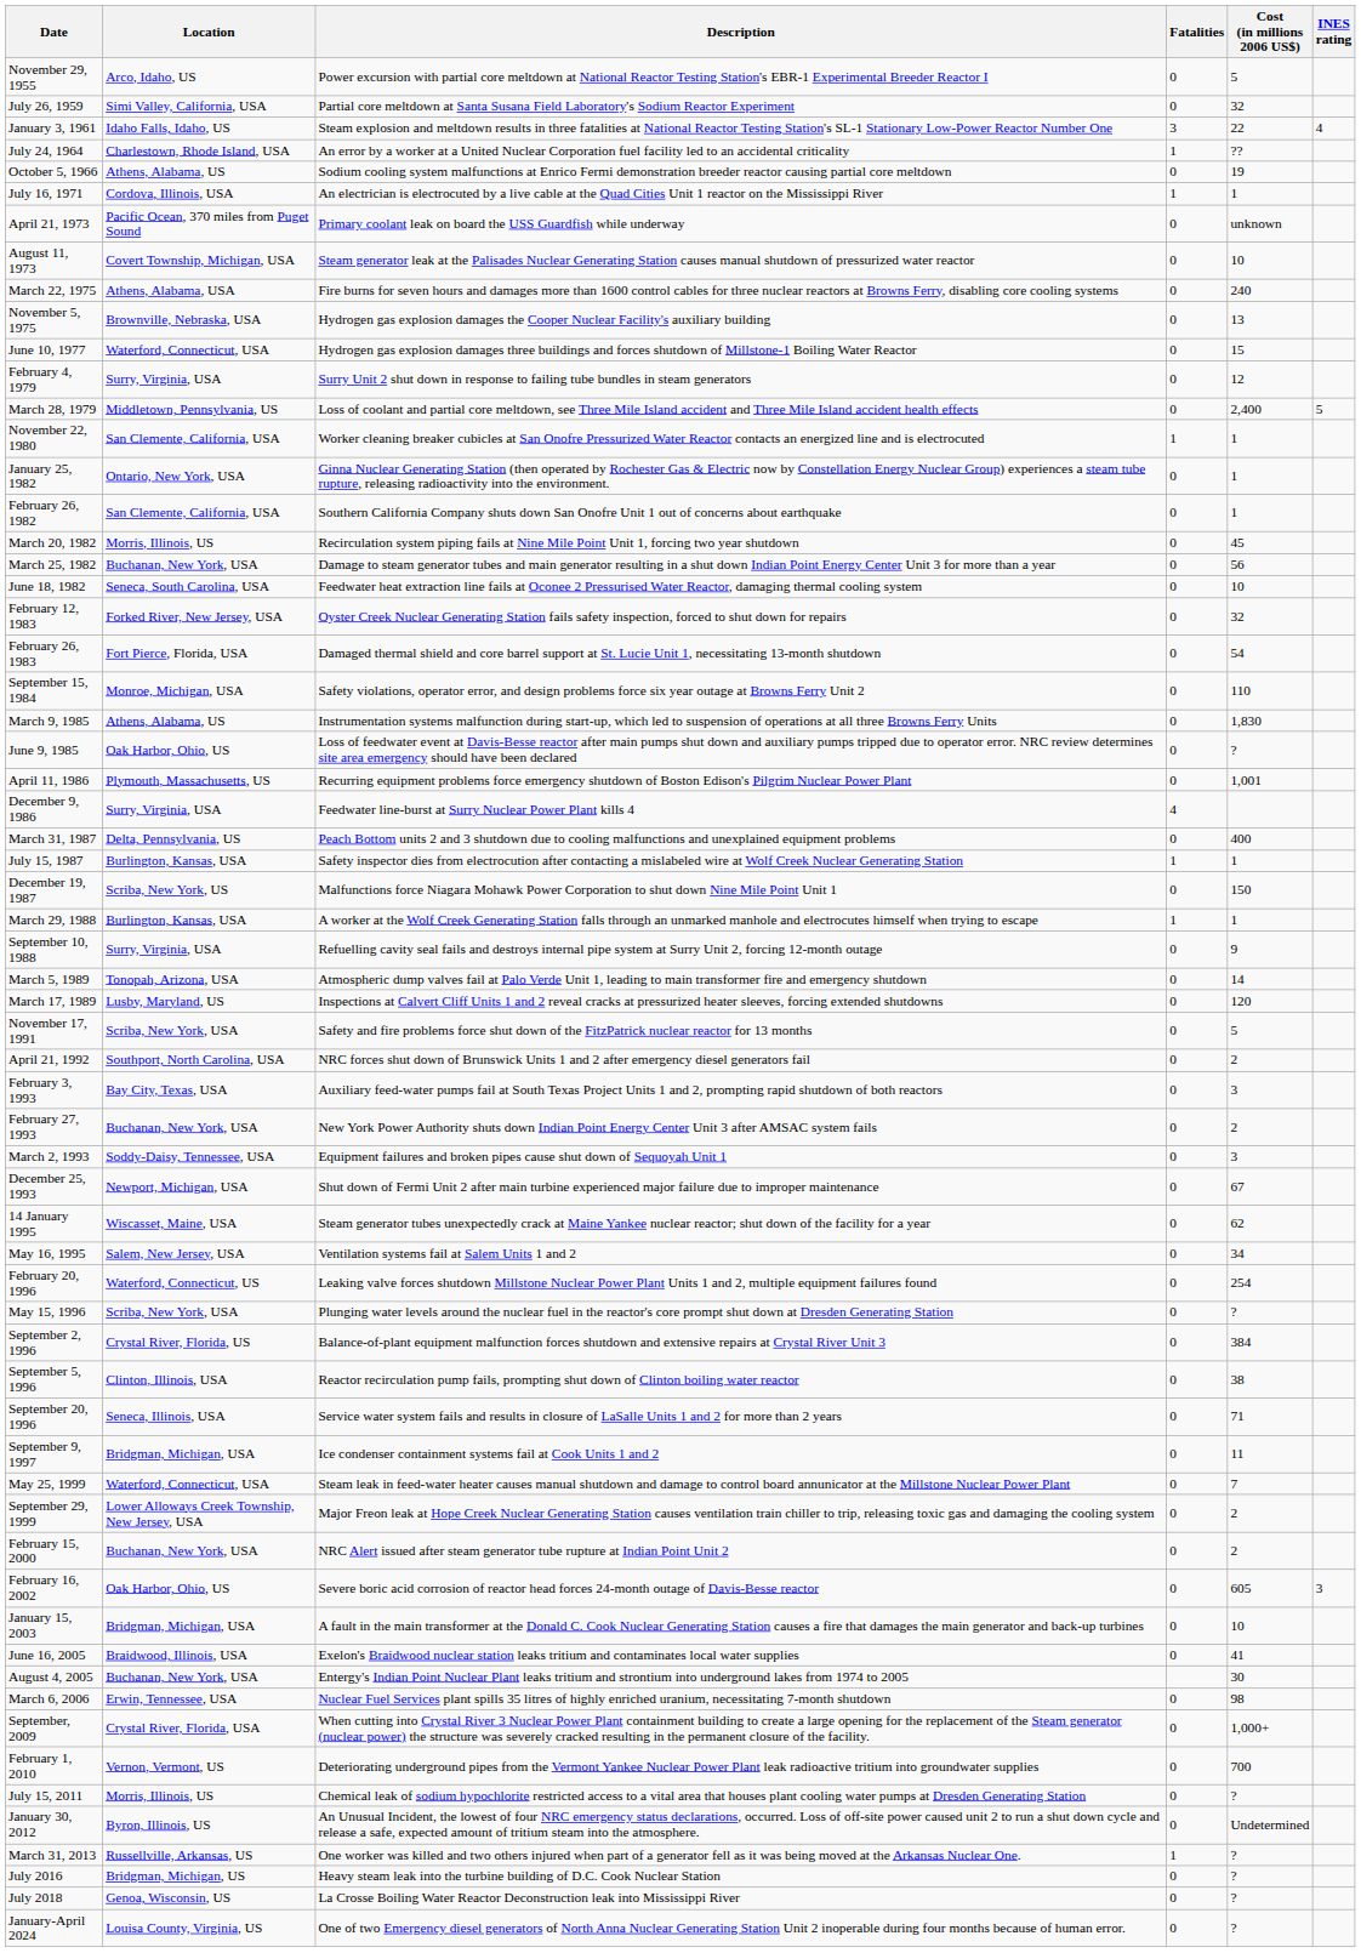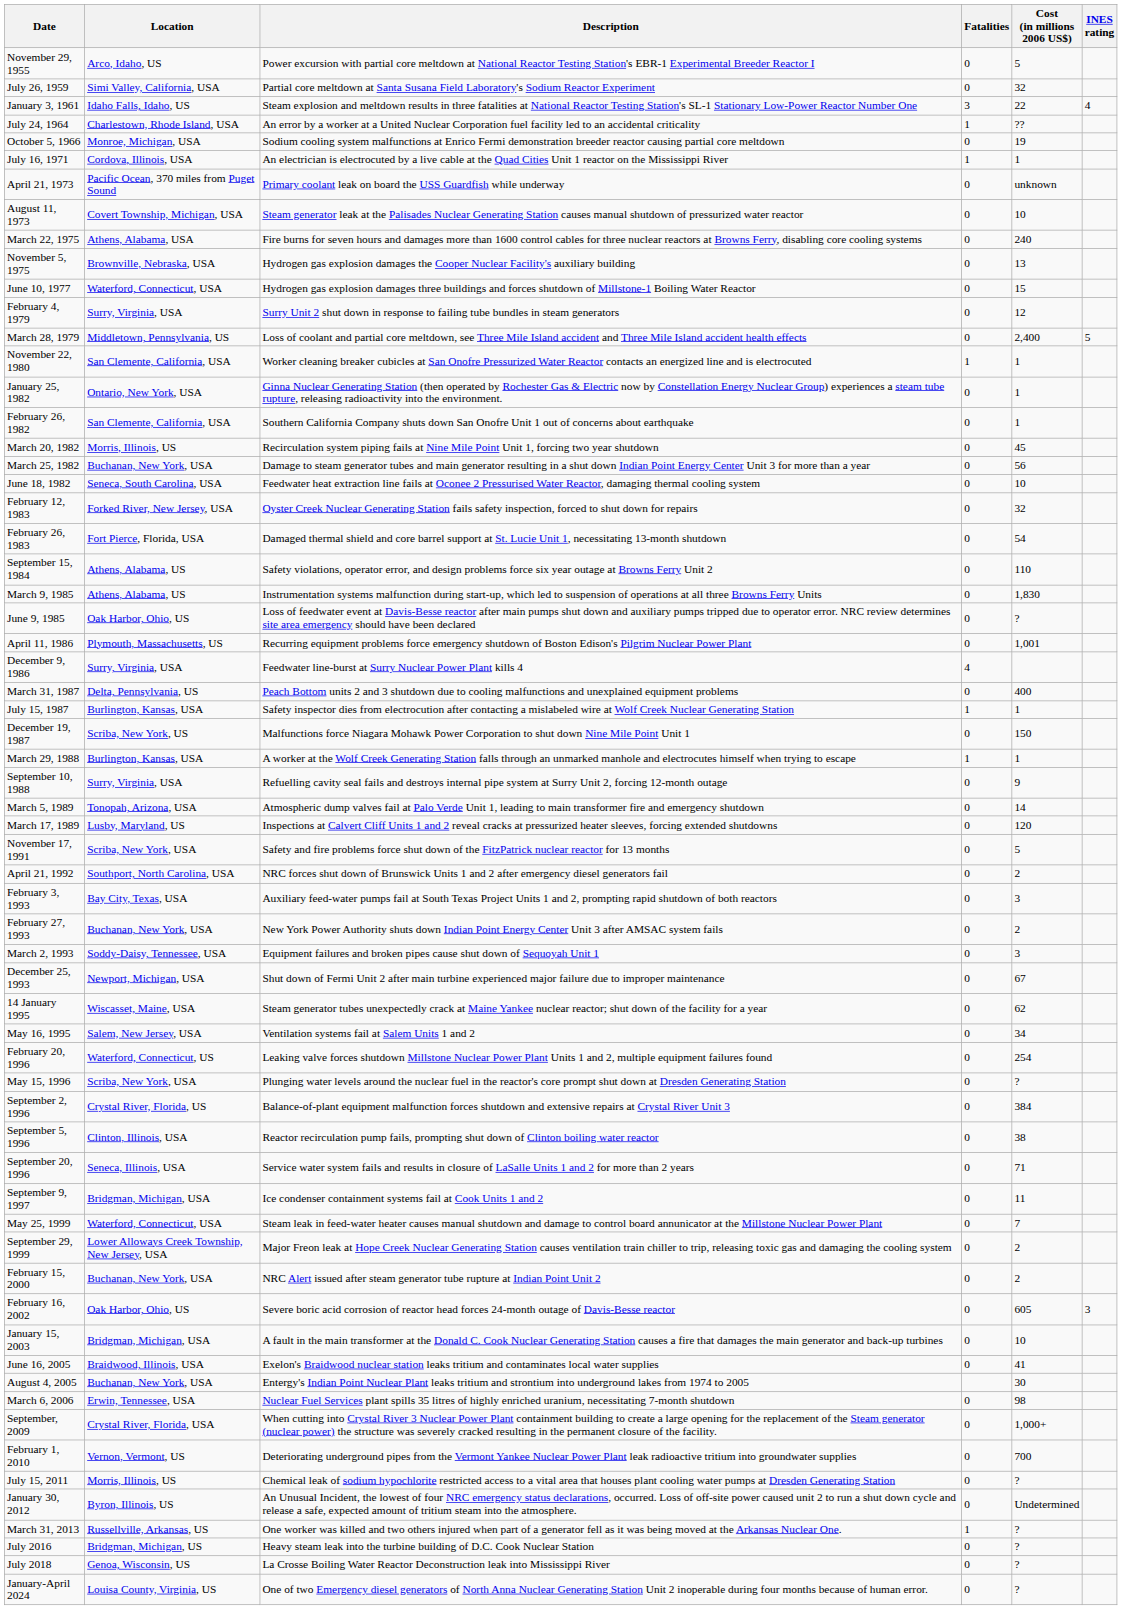 <table class="wikitable sortable">
 <tr>
 <th>Date</th>
 <th>Location</th>
 <th>Description</th>
 <th>Fatalities</th>
 <th>Cost <br> (in millions <br> 2006 US$)</th>
 <th><a href='#'>INES</a> <br>rating</th>
 </tr>
 <tr>
 <td>November 29, 1955</td>
 <td><a href='#'>Arco, Idaho</a>, US</td>
 <td>Power excursion with partial core meltdown at <a href='#'>National Reactor Testing Station</a>'s EBR-1 <a href='#'>Experimental Breeder Reactor I</a></td>
 <td>0</td>
 <td>5</td>
 <td></td>
 </tr>
 <tr>
 <td>July 26, 1959</td>
 <td><a href='#'>Simi Valley, California</a>, USA</td>
 <td>Partial core meltdown at <a href='#'>Santa Susana Field Laboratory</a>'s <a href='#'>Sodium Reactor Experiment</a></td>
 <td>0</td>
 <td>32</td>
 <td></td>
 </tr>
 <tr>
 <td>January 3, 1961</td>
 <td><a href='#'>Idaho Falls, Idaho</a>, US</td>
 <td>Steam explosion and meltdown results in three fatalities at <a href='#'>National Reactor Testing Station</a>'s SL-1 <a href='#'>Stationary Low-Power Reactor Number One</a></td>
 <td>3</td>
 <td>22</td>
 <td>4</td>
 </tr>
 <tr>
 <td>July 24, 1964</td>
 <td><a href='#'>Charlestown, Rhode Island</a>, USA</td>
 <td>An error by a worker at a United Nuclear Corporation fuel facility led to an accidental criticality</td>
 <td>1</td>
 <td>??</td>
 <td></td>
 </tr>
 <tr>
 <td>October 5, 1966</td>
-<td><a href='#'>Athens, Alabama</a>, US</td>
+<td><a href='#'>Monroe, Michigan</a>, USA</td>
 <td>Sodium cooling system malfunctions at Enrico Fermi demonstration breeder reactor causing partial core meltdown</td>
 <td>0</td>
 <td>19</td>
 <td></td>
 </tr>
 <tr>
 <td>July 16, 1971</td>
 <td><a href='#'>Cordova, Illinois</a>, USA</td>
 <td>An electrician is electrocuted by a live cable at the <a href='#'>Quad Cities</a> Unit 1 reactor on the Mississippi River</td>
 <td>1</td>
 <td>1</td>
 <td></td>
 </tr>
 <tr>
 <td>April 21, 1973</td>
 <td><a href='#'>Pacific Ocean</a>, 370 miles from <a href='#'>Puget Sound</a></td>
 <td><a href='#'>Primary coolant</a> leak on board the <a href='#'>USS Guardfish</a> while underway</td>
 <td>0</td>
 <td>unknown</td>
 <td></td>
 </tr>
 <tr>
 <td>August 11, 1973</td>
 <td><a href='#'>Covert Township, Michigan</a>, USA</td>
 <td><a href='#'>Steam generator</a> leak at the <a href='#'>Palisades Nuclear Generating Station</a> causes manual shutdown of pressurized water reactor</td>
 <td>0</td>
 <td>10</td>
 <td></td>
 </tr>
 <tr>
 <td>March 22, 1975</td>
 <td><a href='#'>Athens, Alabama</a>, USA</td>
 <td>Fire burns for seven hours and damages more than 1600 control cables for three nuclear reactors at <a href='#'>Browns Ferry</a>, disabling core cooling systems</td>
 <td>0</td>
 <td>240</td>
 <td></td>
 </tr>
 <tr>
 <td>November 5, 1975</td>
 <td><a href='#'>Brownville, Nebraska</a>, USA</td>
 <td>Hydrogen gas explosion damages the <a href='#'>Cooper Nuclear Facility's</a> auxiliary building</td>
 <td>0</td>
 <td>13</td>
 <td></td>
 </tr>
 <tr>
 <td>June 10, 1977</td>
 <td><a href='#'>Waterford, Connecticut</a>, USA</td>
 <td>Hydrogen gas explosion damages three buildings and forces shutdown of <a href='#'>Millstone-1</a> Boiling Water Reactor</td>
 <td>0</td>
 <td>15</td>
 <td></td>
 </tr>
 <tr>
 <td>February 4, 1979</td>
 <td><a href='#'>Surry, Virginia</a>, USA</td>
 <td><a href='#'>Surry Unit 2</a> shut down in response to failing tube bundles in steam generators</td>
 <td>0</td>
 <td>12</td>
 <td></td>
 </tr>
 <tr>
 <td>March 28, 1979</td>
 <td><a href='#'>Middletown, Pennsylvania</a>, US</td>
 <td>Loss of coolant and partial core meltdown, see <a href='#'>Three Mile Island accident</a> and <a href='#'>Three Mile Island accident health effects</a></td>
 <td>0</td>
 <td>2,400</td>
 <td>5</td>
 </tr>
 <tr>
 <td>November 22, 1980</td>
 <td><a href='#'>San Clemente, California</a>, USA</td>
 <td>Worker cleaning breaker cubicles at <a href='#'>San Onofre Pressurized Water Reactor</a> contacts an energized line and is electrocuted</td>
 <td>1</td>
 <td>1</td>
 <td></td>
 </tr>
 <tr>
 <td>January 25, 1982</td>
 <td><a href='#'>Ontario, New York</a>, USA</td>
 <td><a href='#'>Ginna Nuclear Generating Station</a> (then operated by <a href='#'>Rochester Gas & Electric</a> now by <a href='#'>Constellation Energy Nuclear Group</a>) experiences a <a href='#'>steam tube rupture</a>, releasing radioactivity into the environment.</td>
 <td>0</td>
 <td>1</td>
 <td></td>
 </tr>
 <tr>
 <td>February 26, 1982</td>
 <td><a href='#'>San Clemente, California</a>, USA</td>
 <td>Southern California Company shuts down San Onofre Unit 1 out of concerns about earthquake</td>
 <td>0</td>
 <td>1</td>
 <td></td>
 </tr>
 <tr>
 <td>March 20, 1982</td>
 <td><a href='#'>Morris, Illinois</a>, US</td>
 <td>Recirculation system piping fails at <a href='#'>Nine Mile Point</a> Unit 1, forcing two year shutdown</td>
 <td>0</td>
 <td>45</td>
 <td></td>
 </tr>
 <tr>
 <td>March 25, 1982</td>
 <td><a href='#'>Buchanan, New York</a>, USA</td>
 <td>Damage to steam generator tubes and main generator resulting in a shut down <a href='#'>Indian Point Energy Center</a> Unit 3 for more than a year</td>
 <td>0</td>
 <td>56</td>
 <td></td>
 </tr>
 <tr>
 <td>June 18, 1982</td>
 <td><a href='#'>Seneca, South Carolina</a>, USA</td>
 <td>Feedwater heat extraction line fails at <a href='#'>Oconee 2 Pressurised Water Reactor</a>, damaging thermal cooling system</td>
 <td>0</td>
 <td>10</td>
 <td></td>
 </tr>
 <tr>
 <td>February 12, 1983</td>
 <td><a href='#'>Forked River, New Jersey</a>, USA</td>
 <td><a href='#'>Oyster Creek Nuclear Generating Station</a> fails safety inspection, forced to shut down for repairs</td>
 <td>0</td>
 <td>32</td>
 <td></td>
 </tr>
 <tr>
 <td>February 26, 1983</td>
 <td><a href='#'>Fort Pierce</a>, Florida, USA</td>
 <td>Damaged thermal shield and core barrel support at <a href='#'>St. Lucie Unit 1</a>, necessitating 13-month shutdown</td>
 <td>0</td>
 <td>54</td>
 <td></td>
 </tr>
 <tr>
 <td>September 15, 1984</td>
-<td><a href='#'>Monroe, Michigan</a>, USA</td>
+<td><a href='#'>Athens, Alabama</a>, US</td>
 <td>Safety violations, operator error, and design problems force six year outage at <a href='#'>Browns Ferry</a> Unit 2</td>
 <td>0</td>
 <td>110</td>
 <td></td>
 </tr>
 <tr>
 <td>March 9, 1985</td>
 <td><a href='#'>Athens, Alabama</a>, US</td>
 <td>Instrumentation systems malfunction during start-up, which led to suspension of operations at all three <a href='#'>Browns Ferry</a> Units</td>
 <td>0</td>
 <td>1,830</td>
 <td></td>
 </tr>
 <tr>
 <td>June 9, 1985</td>
 <td><a href='#'>Oak Harbor, Ohio</a>, US</td>
 <td>Loss of feedwater event at <a href='#'>Davis-Besse reactor</a> after main pumps shut down and auxiliary pumps tripped due to operator error. NRC review determines <a href='#'>site area emergency</a> should have been declared</td>
 <td>0</td>
 <td>?</td>
 <td></td>
 </tr>
 <tr>
 <td>April 11, 1986</td>
 <td><a href='#'>Plymouth, Massachusetts</a>, US</td>
 <td>Recurring equipment problems force emergency shutdown of Boston Edison's <a href='#'>Pilgrim Nuclear Power Plant</a></td>
 <td>0</td>
 <td>1,001</td>
 <td></td>
 </tr>
 <tr>
 <td>December 9, 1986</td>
 <td><a href='#'>Surry, Virginia</a>, USA</td>
 <td>Feedwater line-burst at <a href='#'>Surry Nuclear Power Plant</a> kills 4</td>
 <td>4</td>
 <td></td>
 <td></td>
 </tr>
 <tr>
 <td>March 31, 1987</td>
 <td><a href='#'>Delta, Pennsylvania</a>, US</td>
 <td><a href='#'>Peach Bottom</a> units 2 and 3 shutdown due to cooling malfunctions and unexplained equipment problems</td>
 <td>0</td>
 <td>400</td>
 <td></td>
 </tr>
 <tr>
 <td>July 15, 1987</td>
 <td><a href='#'>Burlington, Kansas</a>, USA</td>
 <td>Safety inspector dies from electrocution after contacting a mislabeled wire at <a href='#'>Wolf Creek Nuclear Generating Station</a></td>
 <td>1</td>
 <td>1</td>
 <td></td>
 </tr>
 <tr>
 <td>December 19, 1987</td>
 <td><a href='#'>Scriba, New York</a>, US</td>
 <td>Malfunctions force  Niagara Mohawk Power Corporation to shut down <a href='#'>Nine Mile Point</a> Unit 1</td>
 <td>0</td>
 <td>150</td>
 <td></td>
 </tr>
 <tr>
 <td>March 29, 1988</td>
 <td><a href='#'>Burlington, Kansas</a>, USA</td>
 <td>A worker at the <a href='#'>Wolf Creek Generating Station</a> falls through an unmarked manhole and electrocutes himself when trying to escape</td>
 <td>1</td>
 <td>1</td>
 <td></td>
 </tr>
 <tr>
 <td>September 10, 1988</td>
 <td><a href='#'>Surry, Virginia</a>, USA</td>
 <td>Refuelling cavity seal fails and destroys internal pipe system at Surry Unit 2, forcing 12-month outage</td>
 <td>0</td>
 <td>9</td>
 <td></td>
 </tr>
 <tr>
 <td>March 5, 1989</td>
 <td><a href='#'>Tonopah, Arizona</a>, USA</td>
 <td>Atmospheric dump valves fail at <a href='#'>Palo Verde</a> Unit 1, leading to main transformer fire and emergency shutdown</td>
 <td>0</td>
 <td>14</td>
 <td></td>
 </tr>
 <tr>
 <td>March 17, 1989</td>
 <td><a href='#'>Lusby, Maryland</a>, US</td>
 <td>Inspections at <a href='#'>Calvert Cliff Units 1 and 2</a> reveal cracks at pressurized heater sleeves, forcing extended shutdowns</td>
 <td>0</td>
 <td>120</td>
 <td></td>
 </tr>
 <tr>
 <td>November 17, 1991</td>
 <td><a href='#'>Scriba, New York</a>, USA</td>
 <td>Safety and fire problems force shut down of the <a href='#'>FitzPatrick nuclear reactor</a> for 13 months</td>
 <td>0</td>
 <td>5</td>
 <td></td>
 </tr>
 <tr>
 <td>April 21, 1992</td>
 <td><a href='#'>Southport, North Carolina</a>, USA</td>
 <td>NRC forces shut down of Brunswick Units 1 and 2 after emergency diesel generators fail</td>
 <td>0</td>
 <td>2</td>
 <td></td>
 </tr>
 <tr>
 <td>February 3, 1993</td>
 <td><a href='#'>Bay City, Texas</a>, USA</td>
 <td>Auxiliary feed-water pumps fail at South Texas Project Units 1 and 2, prompting rapid shutdown of both reactors</td>
 <td>0</td>
 <td>3</td>
 <td></td>
 </tr>
 <tr>
 <td>February 27, 1993</td>
 <td><a href='#'>Buchanan, New York</a>, USA</td>
 <td>New York Power Authority shuts down <a href='#'>Indian Point Energy Center</a> Unit 3 after AMSAC system fails</td>
 <td>0</td>
 <td>2</td>
 <td></td>
 </tr>
 <tr>
 <td>March 2, 1993</td>
 <td><a href='#'>Soddy-Daisy, Tennessee</a>, USA</td>
 <td>Equipment failures and broken pipes cause shut down of <a href='#'>Sequoyah Unit 1</a></td>
 <td>0</td>
 <td>3</td>
 <td></td>
 </tr>
 <tr>
 <td>December 25, 1993</td>
 <td><a href='#'>Newport, Michigan</a>, USA</td>
 <td>Shut down of Fermi Unit 2 after main turbine experienced major failure due to improper maintenance</td>
 <td>0</td>
 <td>67</td>
 <td></td>
 </tr>
 <tr>
 <td>14 January 1995</td>
 <td><a href='#'>Wiscasset, Maine</a>, USA</td>
 <td>Steam generator tubes unexpectedly crack at <a href='#'>Maine Yankee</a> nuclear reactor; shut down of the facility for a year</td>
 <td>0</td>
 <td>62</td>
 <td></td>
 </tr>
 <tr>
 <td>May 16, 1995</td>
 <td><a href='#'>Salem, New Jersey</a>, USA</td>
 <td>Ventilation systems fail at <a href='#'>Salem Units</a> 1 and 2</td>
 <td>0</td>
 <td>34</td>
 <td></td>
 </tr>
 <tr>
 <td>February 20, 1996</td>
 <td><a href='#'>Waterford, Connecticut</a>, US</td>
 <td>Leaking valve forces shutdown <a href='#'>Millstone Nuclear Power Plant</a> Units 1 and 2, multiple equipment failures found</td>
 <td>0</td>
 <td>254</td>
 <td></td>
 </tr>
 <tr>
 <td>May 15, 1996</td>
 <td><a href='#'>Scriba, New York</a>, USA</td>
 <td>Plunging water levels around the nuclear fuel in the reactor's core prompt shut down at <a href='#'>Dresden Generating Station</a></td>
 <td>0</td>
 <td>?</td>
 <td></td>
 </tr>
 <tr>
 <td>September 2, 1996</td>
 <td><a href='#'>Crystal River, Florida</a>, US</td>
 <td>Balance-of-plant equipment malfunction forces shutdown and extensive repairs at <a href='#'>Crystal River Unit 3</a></td>
 <td>0</td>
 <td>384</td>
 <td></td>
 </tr>
 <tr>
 <td>September 5, 1996</td>
 <td><a href='#'>Clinton, Illinois</a>, USA</td>
 <td>Reactor recirculation pump fails, prompting shut down of <a href='#'>Clinton boiling water reactor</a></td>
 <td>0</td>
 <td>38</td>
 <td></td>
 </tr>
 <tr>
 <td>September 20, 1996</td>
 <td><a href='#'>Seneca, Illinois</a>, USA</td>
 <td>Service water system fails and results in closure of <a href='#'>LaSalle Units 1 and 2</a> for more than 2 years</td>
 <td>0</td>
 <td>71</td>
 <td></td>
 </tr>
 <tr>
 <td>September 9, 1997</td>
 <td><a href='#'>Bridgman, Michigan</a>, USA</td>
 <td>Ice condenser containment systems fail at <a href='#'>Cook Units 1 and 2</a></td>
 <td>0</td>
 <td>11</td>
 <td></td>
 </tr>
 <tr>
 <td>May 25, 1999</td>
 <td><a href='#'>Waterford, Connecticut</a>, USA</td>
 <td>Steam leak in feed-water heater causes manual shutdown and damage to control board annunicator at the <a href='#'>Millstone Nuclear Power Plant</a></td>
 <td>0</td>
 <td>7</td>
 <td></td>
 </tr>
 <tr>
 <td>September 29, 1999</td>
 <td><a href='#'>Lower Alloways Creek Township, New Jersey</a>, USA</td>
 <td>Major Freon leak at <a href='#'>Hope Creek Nuclear Generating Station</a> causes ventilation train chiller to trip, releasing toxic gas and damaging the cooling system</td>
 <td>0</td>
 <td>2</td>
 <td></td>
 </tr>
 <tr>
 <td>February 15, 2000</td>
 <td><a href='#'>Buchanan, New York</a>, USA</td>
 <td>NRC <a href='#'>Alert</a> issued after steam generator tube rupture at <a href='#'>Indian Point Unit 2</a></td>
 <td>0</td>
 <td>2</td>
 <td></td>
 </tr>
 <tr>
 <td>February 16, 2002</td>
 <td><a href='#'>Oak Harbor, Ohio</a>, US</td>
 <td>Severe boric acid corrosion of reactor head forces 24-month outage of <a href='#'>Davis-Besse reactor</a></td>
 <td>0</td>
 <td>605</td>
 <td>3</td>
 </tr>
 <tr>
 <td>January 15, 2003</td>
 <td><a href='#'>Bridgman, Michigan</a>, USA</td>
 <td>A fault in the main transformer at the <a href='#'>Donald C. Cook Nuclear Generating Station</a> causes a fire that damages the main generator and back-up turbines</td>
 <td>0</td>
 <td>10</td>
 <td></td>
 </tr>
 <tr>
 <td>June 16, 2005</td>
 <td><a href='#'>Braidwood, Illinois</a>, USA</td>
 <td>Exelon's <a href='#'>Braidwood nuclear station</a> leaks tritium and contaminates local water supplies</td>
 <td>0</td>
 <td>41</td>
 <td></td>
 </tr>
 <tr>
 <td>August 4, 2005</td>
 <td><a href='#'>Buchanan, New York</a>, USA</td>
 <td>Entergy's <a href='#'>Indian Point Nuclear Plant</a> leaks tritium and strontium into underground lakes from 1974 to 2005</td>
 <td></td>
 <td>30</td>
 <td></td>
 </tr>
 <tr>
 <td>March 6, 2006</td>
 <td><a href='#'>Erwin, Tennessee</a>, USA</td>
 <td><a href='#'>Nuclear Fuel Services</a> plant spills 35 litres of highly enriched uranium, necessitating 7-month shutdown</td>
 <td>0</td>
 <td>98</td>
 <td></td>
 </tr>
 <tr>
 <td>September, 2009</td>
 <td><a href='#'>Crystal River, Florida</a>, USA</td>
 <td>When cutting into <a href='#'>Crystal River 3 Nuclear Power Plant</a> containment building to create a large opening for the replacement of the <a href='#'>Steam generator (nuclear power)</a> the structure was severely cracked resulting in the permanent closure of the facility.</td>
 <td>0</td>
 <td>1,000+</td>
 <td></td>
 </tr>
 <tr>
 <td>February 1, 2010</td>
 <td><a href='#'>Vernon, Vermont</a>, US</td>
 <td>Deteriorating underground pipes from the <a href='#'>Vermont Yankee Nuclear Power Plant</a> leak radioactive tritium into groundwater supplies</td>
 <td>0</td>
 <td>700</td>
 <td></td>
 </tr>
 <tr>
 <td>July 15, 2011</td>
 <td><a href='#'>Morris, Illinois</a>, US</td>
 <td>Chemical leak of <a href='#'>sodium hypochlorite</a> restricted access to a vital area that houses plant cooling water pumps at <a href='#'>Dresden Generating Station</a></td>
 <td>0</td>
 <td>?</td>
 <td></td>
 </tr>
 <tr>
 <td>January 30, 2012</td>
 <td><a href='#'>Byron, Illinois</a>, US</td>
 <td>An Unusual Incident, the lowest of four <a href='#'>NRC emergency status declarations</a>, occurred. Loss of off-site power caused unit 2 to run a shut down cycle and release a safe, expected amount of tritium steam into the atmosphere.</td>
 <td>0</td>
 <td>Undetermined</td>
 <td></td>
 </tr>
 <tr>
 <td>March 31, 2013</td>
 <td><a href='#'>Russellville, Arkansas</a>, US</td>
 <td>One worker was killed and two others injured when part of a generator fell as it was being moved at the <a href='#'>Arkansas Nuclear One</a>.</td>
 <td>1</td>
 <td>?</td>
 <td></td>
 </tr>
 <tr>
 <td>July 2016</td>
 <td><a href='#'>Bridgman, Michigan</a>, US</td>
 <td>Heavy steam leak into the turbine building of D.C. Cook Nuclear Station</td>
 <td>0</td>
 <td>?</td>
 <td></td>
 </tr>
 <tr>
 <td>July 2018</td>
 <td><a href='#'>Genoa, Wisconsin</a>, US</td>
 <td>La Crosse Boiling Water Reactor Deconstruction leak into Mississippi River</td>
 <td>0</td>
 <td>?</td>
 <td></td>
 </tr>
 <tr>
 <td>January-April 2024</td>
 <td><a href='#'>Louisa County, Virginia</a>, US</td>
 <td>One of two <a href='#'>Emergency diesel generators</a> of <a href='#'>North Anna Nuclear Generating Station</a> Unit 2 inoperable during four months because of human error.</td>
 <td>0</td>
 <td>?</td>
 <td></td>
 </tr>
 </table>
